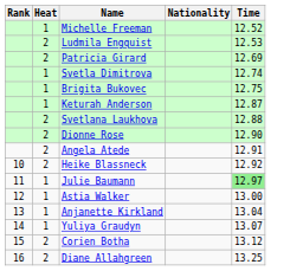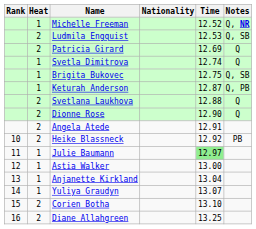 <table class="wikitable sortable" style="text-align:center">
 <tr>
 <th>Rank</th>
 <th>Heat</th>
 <th>Name</th>
 <th>Nationality</th>
 <th>Time</th>
+<th>Notes</th>
 </tr>
 <tr bgcolor=ccffcc>
 <td></td>
 <td>1</td>
 <td align=left><a href='#'>Michelle Freeman</a></td>
 <td align=left></td>
 <td>12.52</td>
+<td>Q, <strong><a href='#'>NR</a></strong></td>
 </tr>
 <tr bgcolor=ccffcc>
 <td></td>
 <td>2</td>
 <td align=left><a href='#'>Ludmila Engquist</a></td>
 <td align=left></td>
 <td>12.53</td>
+<td>Q, SB</td>
 </tr>
 <tr bgcolor=ccffcc>
 <td></td>
 <td>2</td>
 <td align=left><a href='#'>Patricia Girard</a></td>
 <td align=left></td>
 <td>12.69</td>
+<td>Q</td>
 </tr>
 <tr bgcolor=ccffcc>
 <td></td>
 <td>1</td>
 <td align=left><a href='#'>Svetla Dimitrova</a></td>
 <td align=left></td>
 <td>12.74</td>
+<td>Q</td>
 </tr>
 <tr bgcolor=ccffcc>
 <td></td>
 <td>1</td>
 <td align=left><a href='#'>Brigita Bukovec</a></td>
 <td align=left></td>
 <td>12.75</td>
+<td>Q, SB</td>
 </tr>
 <tr bgcolor=ccffcc>
 <td></td>
 <td>1</td>
 <td align=left><a href='#'>Keturah Anderson</a></td>
 <td align=left></td>
 <td>12.87</td>
+<td>Q, PB</td>
 </tr>
 <tr bgcolor=ccffcc>
 <td></td>
 <td>2</td>
 <td align=left><a href='#'>Svetlana Laukhova</a></td>
 <td align=left></td>
 <td>12.88</td>
+<td>Q</td>
 </tr>
 <tr bgcolor=ccffcc>
 <td></td>
 <td>2</td>
 <td align=left><a href='#'>Dionne Rose</a></td>
 <td align=left></td>
 <td>12.90</td>
+<td>Q</td>
 </tr>
 <tr>
 <td></td>
 <td>2</td>
 <td align=left><a href='#'>Angela Atede</a></td>
 <td align=left></td>
 <td>12.91</td>
+<td></td>
 </tr>
 <tr>
 <td>10</td>
 <td>2</td>
 <td align=left><a href='#'>Heike Blassneck</a></td>
 <td align=left></td>
 <td>12.92</td>
+<td>PB</td>
 </tr>
 <tr>
 <td>11</td>
 <td>1</td>
 <td align=left><a href='#'>Julie Baumann</a></td>
 <td align=left></td>
 <td style="background: lightgreen;">12.97</td>
+<td></td>
 </tr>
 <tr>
 <td>12</td>
 <td>1</td>
 <td align=left><a href='#'>Astia Walker</a></td>
 <td align=left></td>
 <td>13.00</td>
+<td></td>
 </tr>
 <tr>
 <td>13</td>
 <td>1</td>
 <td align=left><a href='#'>Anjanette Kirkland</a></td>
 <td align=left></td>
 <td>13.04</td>
+<td></td>
 </tr>
 <tr>
 <td>14</td>
 <td>1</td>
 <td align=left><a href='#'>Yuliya Graudyn</a></td>
 <td align=left></td>
 <td>13.07</td>
+<td></td>
 </tr>
 <tr>
 <td>15</td>
 <td>2</td>
 <td align=left><a href='#'>Corien Botha</a></td>
 <td align=left></td>
-<td>13.12</td>
+<td>13.10</td>
+<td></td>
 </tr>
 <tr>
 <td>16</td>
 <td>2</td>
 <td align=left><a href='#'>Diane Allahgreen</a></td>
 <td align=left></td>
 <td>13.25</td>
+<td></td>
 </tr>
 </table>
